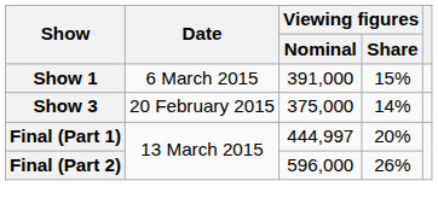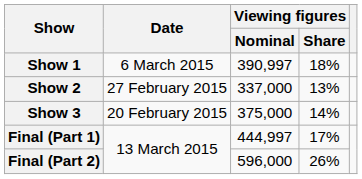 <table class="wikitable plainrowheaders sortable" style="text-align:center">
 <tr>
 <th scope=col rowspan="2">Show</th>
 <th scope=col rowspan="2">Date</th>
 <th scope=col colspan="2">Viewing figures</th>
 <th scope=col rowspan="2" class="unsortable"></th>
 </tr>
 <tr>
 <th scope=col>Nominal</th>
 <th scope=col>Share</th>
 </tr>
 <tr>
 <th scope="row">Show 1</th>
 <td>6 March 2015</td>
-<td>391,000</td>
-<td>15%</td>
+<td>390,997</td>
+<td>18%</td>
+<td></td>
+</tr>
+<tr>
+<th scope="row">Show 2</th>
+<td>27 February 2015</td>
+<td>337,000</td>
+<td>13%</td>
 <td></td>
 </tr>
 <tr>
 <th scope="row">Show 3</th>
 <td>20 February 2015</td>
 <td>375,000</td>
 <td>14%</td>
 <td></td>
 </tr>
 <tr>
 <th scope="row">Final (Part 1)</th>
 <td rowspan="2">13 March 2015</td>
 <td>444,997</td>
-<td>20%</td>
+<td>17%</td>
 <td rowspan="2"></td>
 </tr>
 <tr>
 <th scope="row">Final (Part 2)</th>
 <td>596,000</td>
 <td>26%</td>
 </tr>
 </table>
